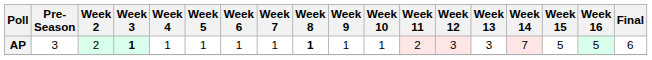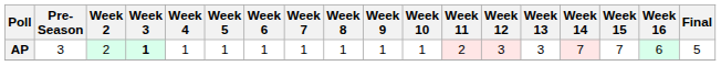 <table class="wikitable" style="white-space:nowrap;font-size:90%">
 <tr>
 <th>Poll</th>
 <th>Pre-<br>Season</th>
 <th>Week<br>2</th>
 <th>Week<br>3</th>
 <th>Week<br>4</th>
 <th>Week<br>5</th>
 <th>Week<br>6</th>
 <th>Week<br>7</th>
 <th>Week<br>8</th>
 <th>Week<br>9</th>
 <th>Week<br>10</th>
 <th>Week<br>11</th>
 <th>Week<br>12</th>
 <th>Week<br>13</th>
 <th>Week<br>14</th>
 <th>Week<br>15</th>
 <th>Week<br>16</th>
 <th>Final</th>
 </tr>
 <tr style="text-align:center;">
 <th>AP</th>
 <td style="background:#FFF;">3</td>
 <td style="background:#D8FFEB;">2</td>
 <td style="background:#D8FFEB;"><strong>1</strong></td>
 <td style="background:#FFF;">1</td>
 <td style="background:#FFF;">1</td>
 <td style="background:#FFF;">1</td>
 <td style="background:#FFF;">1</td>
-<td style="background:#FFF;"><strong>1</strong></td>
+<td style="background:#FFF;">1</td>
 <td style="background:#FFF;">1</td>
 <td style="background:#FFF;">1</td>
 <td style="background:#FFE6E6;">2</td>
 <td style="background:#FFE6E6;">3</td>
 <td style="background:#FFF;">3</td>
 <td style="background:#FFE6E6;">7</td>
+<td style="background:#FFF;">7</td>
+<td style="background:#D8FFEB;">6</td>
 <td style="background:#FFF;">5</td>
-<td style="background:#D8FFEB;">5</td>
-<td style="background:#FFF;">6</td>
 </tr>
 <tr style="text-align:center;">
 </tr>
 </table>
